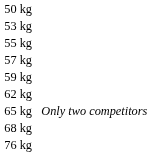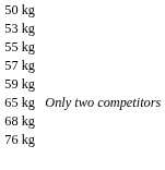 <table>
 <tr>
 <td rowspan=1>50 kg<br></td>
 <td rowspan=1></td>
 <td rowspan=1></td>
 <td></td>
 </tr>
 <tr>
 <td rowspan=1>53 kg<br></td>
 <td rowspan=1></td>
 <td rowspan=1></td>
 <td></td>
 </tr>
 <tr>
 <td rowspan=1>55 kg<br></td>
 <td rowspan=1></td>
 <td rowspan=1></td>
 <td></td>
 </tr>
 <tr>
 <td rowspan=2>57 kg<br></td>
 <td rowspan=2></td>
 <td rowspan=2></td>
 <td></td>
 </tr>
 <tr>
 <td></td>
 </tr>
 <tr>
 <td rowspan=1>59 kg<br></td>
 <td rowspan=1></td>
 <td rowspan=1></td>
 <td></td>
 </tr>
 <tr>
-<td rowspan=1>62 kg<br></td>
-<td rowspan=1></td>
-<td rowspan=1></td>
-<td></td>
-</tr>
-<tr>
 <td rowspan=1>65 kg<br></td>
 <td rowspan=1></td>
 <td rowspan=1></td>
 <td><em>Only two competitors</em></td>
 </tr>
 <tr>
 <td rowspan=2>68 kg<br></td>
 <td rowspan=2></td>
 <td rowspan=2></td>
 <td></td>
 </tr>
 <tr>
 <td></td>
 </tr>
 <tr>
 <td rowspan=2>76 kg<br></td>
 <td rowspan=2></td>
 <td rowspan=2></td>
 <td></td>
 </tr>
 <tr>
 <td></td>
 </tr>
 </table>
